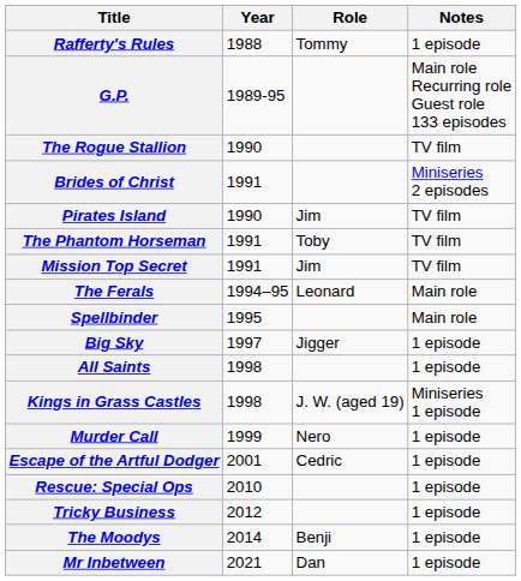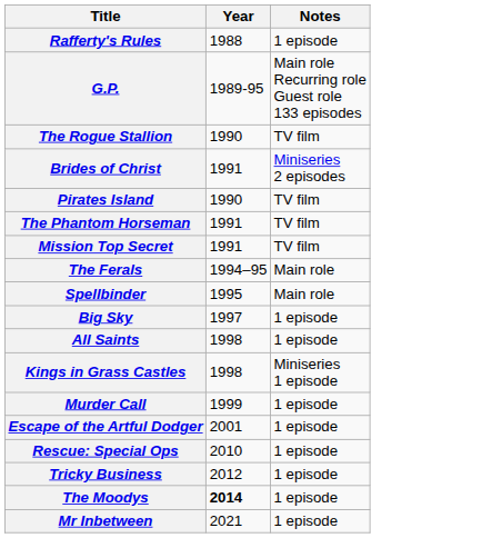 <table class="wikitable plainrowheaders sortable">
 <tr>
 <th scope="col">Title</th>
 <th scope="col">Year</th>
-<th scope="col">Role</th>
 <th scope="col" class="unsortable">Notes</th>
 </tr>
 <tr>
 <th scope="row"><em><a href='#'>Rafferty's Rules</a></em></th>
 <td>1988</td>
-<td>Tommy</td>
 <td>1 episode</td>
 </tr>
 <tr>
 <th scope="row"><em><a href='#'>G.P.</a></em></th>
 <td>1989-95</td>
-<td></td>
 <td>Main role <br>Recurring role <br>Guest role <br>133 episodes</td>
 </tr>
 <tr>
 <th scope="row"><em><a href='#'>The Rogue Stallion</a></em></th>
 <td>1990</td>
-<td></td>
 <td>TV film</td>
 </tr>
 <tr>
 <th scope="row"><em><a href='#'>Brides of Christ</a></em></th>
 <td>1991</td>
-<td></td>
 <td><a href='#'>Miniseries</a><br>2 episodes</td>
 </tr>
 <tr>
 <th scope="row"><em><a href='#'>Pirates Island</a></em></th>
 <td>1990</td>
-<td>Jim</td>
 <td>TV film</td>
 </tr>
 <tr>
 <th scope="row"><em><a href='#'>The Phantom Horseman</a></em></th>
 <td>1991</td>
-<td>Toby</td>
 <td>TV film</td>
 </tr>
 <tr>
 <th scope="row"><em><a href='#'>Mission Top Secret</a></em></th>
 <td>1991</td>
-<td>Jim</td>
 <td>TV film</td>
 </tr>
 <tr>
 <th scope="row"><em><a href='#'>The Ferals</a></em></th>
 <td>1994–95</td>
-<td>Leonard</td>
 <td>Main role</td>
 </tr>
 <tr>
 <th scope="row"><em><a href='#'>Spellbinder</a></em></th>
 <td>1995</td>
-<td></td>
 <td>Main role</td>
 </tr>
 <tr>
 <th scope="row"><em><a href='#'>Big Sky</a></em></th>
 <td>1997</td>
-<td>Jigger</td>
 <td>1 episode</td>
 </tr>
 <tr>
 <th scope="row"><em><a href='#'>All Saints</a></em></th>
 <td>1998</td>
-<td></td>
 <td>1 episode</td>
 </tr>
 <tr>
 <th scope="row"><em><a href='#'>Kings in Grass Castles</a></em></th>
 <td>1998</td>
-<td>J. W. (aged 19)</td>
 <td>Miniseries<br>1 episode</td>
 </tr>
 <tr>
 <th scope="row"><em><a href='#'>Murder Call</a></em></th>
 <td>1999</td>
-<td>Nero</td>
 <td>1 episode</td>
 </tr>
 <tr>
 <th scope="row"><em><a href='#'>Escape of the Artful Dodger</a></em></th>
 <td>2001</td>
-<td>Cedric</td>
 <td>1 episode</td>
 </tr>
 <tr>
 <th scope="row"><em><a href='#'>Rescue: Special Ops</a></em></th>
 <td>2010</td>
-<td></td>
 <td>1 episode</td>
 </tr>
 <tr>
 <th scope="row"><em><a href='#'>Tricky Business</a></em></th>
 <td>2012</td>
-<td></td>
 <td>1 episode</td>
 </tr>
 <tr>
 <th scope="row"><em><a href='#'>The Moodys</a></em></th>
-<td>2014</td>
-<td>Benji</td>
+<td><strong>2014</strong></td>
 <td>1 episode</td>
 </tr>
 <tr>
 <th scope="row"><em><a href='#'>Mr Inbetween</a></em></th>
 <td>2021</td>
-<td>Dan</td>
 <td>1 episode</td>
 </tr>
 </table>
